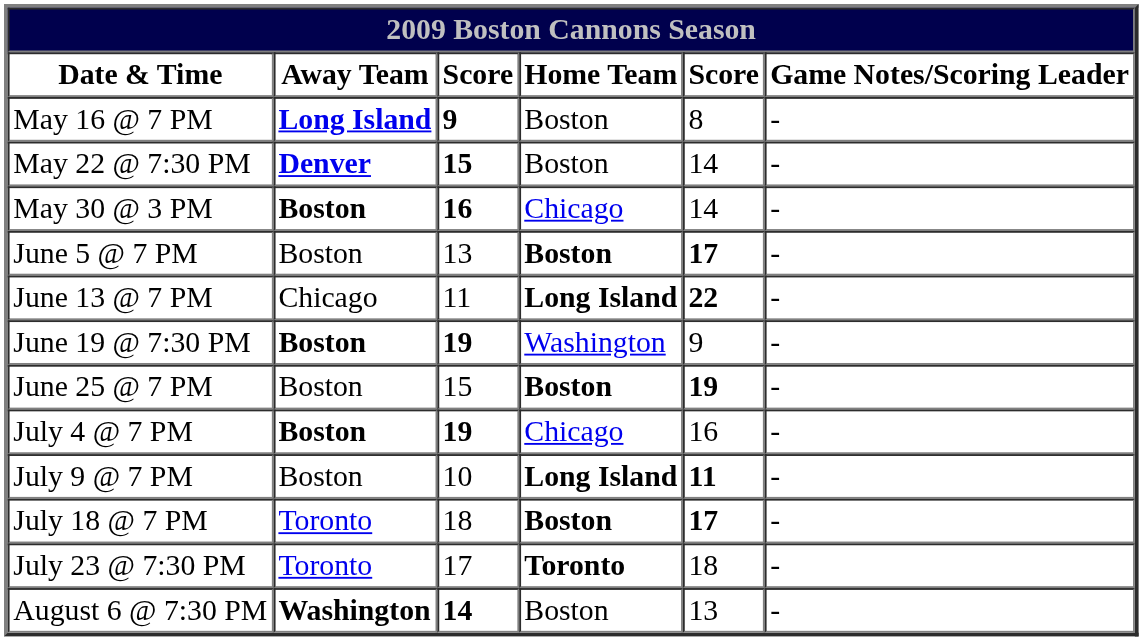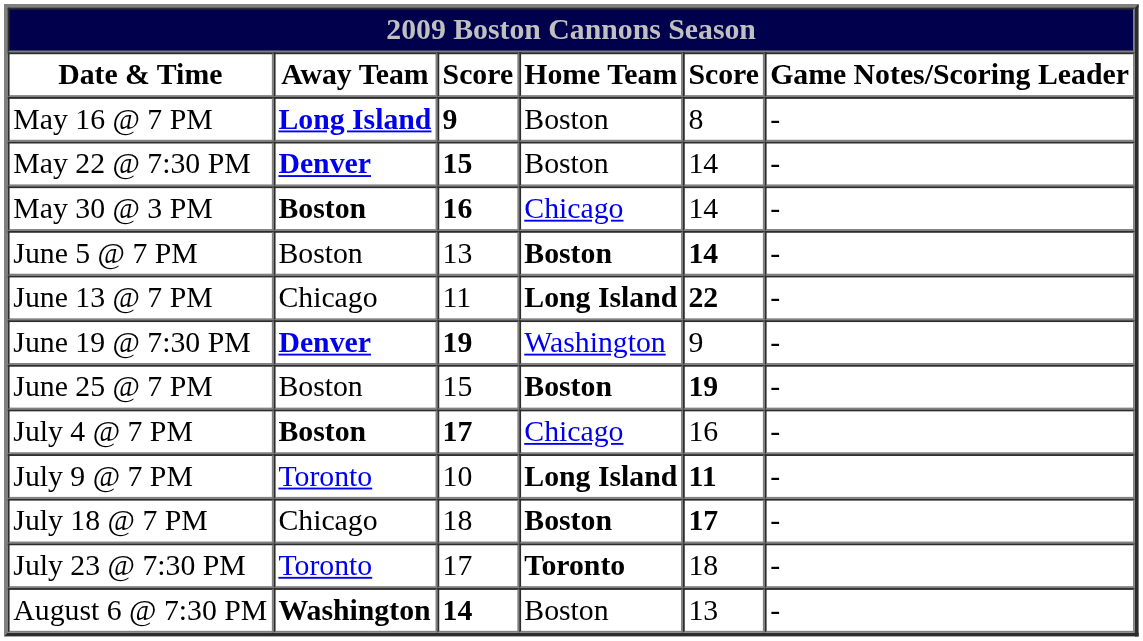 <table align=left border=2 cellspacing=0 cellpadding=2>
 <tr>
 <th align="center" colspan="7" bgcolor=#00004d style="color:silver"><strong>2009 Boston Cannons Season</strong></th>
 </tr>
 <tr>
 </tr>
 <tr>
 <th align="center" colspan="1">Date & Time</th>
 <th align="center" colspan="1">Away Team</th>
 <th align="center" colspan="1">Score</th>
 <th align="center" colspan="1">Home Team</th>
 <th align="center" colspan="1">Score</th>
 <th align="center" colspan="1">Game Notes/Scoring Leader</th>
 </tr>
 <tr>
 <td>May 16 @ 7 PM</td>
 <td><strong><a href='#'>Long Island</a></strong></td>
 <td><strong>9</strong></td>
 <td>Boston</td>
 <td>8</td>
 <td>-</td>
 </tr>
 <tr>
 <td>May 22 @ 7:30 PM</td>
 <td><strong><a href='#'>Denver</a></strong></td>
 <td><strong>15</strong></td>
 <td>Boston</td>
 <td>14</td>
 <td>-</td>
 </tr>
 <tr>
 <td>May 30 @ 3 PM</td>
 <td><strong>Boston</strong></td>
 <td><strong>16</strong></td>
 <td><a href='#'>Chicago</a></td>
 <td>14</td>
 <td>-</td>
 </tr>
 <tr>
 <td>June 5 @ 7 PM</td>
 <td>Boston</td>
 <td>13</td>
 <td><strong>Boston</strong></td>
-<td><strong>17</strong></td>
+<td><strong>14</strong></td>
 <td>-</td>
 </tr>
 <tr>
 <td>June 13 @ 7 PM</td>
 <td>Chicago</td>
 <td>11</td>
 <td><strong>Long Island</strong></td>
 <td><strong>22</strong></td>
 <td>-</td>
 </tr>
 <tr>
 <td>June 19 @ 7:30 PM</td>
-<td><strong>Boston</strong></td>
+<td><strong><a href='#'>Denver</a></strong></td>
 <td><strong>19</strong></td>
 <td><a href='#'>Washington</a></td>
 <td>9</td>
 <td>-</td>
 </tr>
 <tr>
 <td>June 25 @ 7 PM</td>
 <td>Boston</td>
 <td>15</td>
 <td><strong>Boston</strong></td>
 <td><strong>19</strong></td>
 <td>-</td>
 </tr>
 <tr>
 <td>July 4 @ 7 PM</td>
 <td><strong>Boston</strong></td>
-<td><strong>19</strong></td>
+<td><strong>17</strong></td>
 <td><a href='#'>Chicago</a></td>
 <td>16</td>
 <td>-</td>
 </tr>
 <tr>
 <td>July 9 @ 7 PM</td>
-<td>Boston</td>
+<td><a href='#'>Toronto</a></td>
 <td>10</td>
 <td><strong>Long Island</strong></td>
 <td><strong>11</strong></td>
 <td>-</td>
 </tr>
 <tr>
 <td>July 18 @ 7 PM</td>
-<td><a href='#'>Toronto</a></td>
+<td>Chicago</td>
 <td>18</td>
 <td><strong>Boston</strong></td>
 <td><strong>17</strong></td>
 <td>-</td>
 </tr>
 <tr>
 <td>July 23 @ 7:30 PM</td>
 <td><a href='#'>Toronto</a></td>
 <td>17</td>
 <td><strong>Toronto</strong></td>
 <td>18</td>
 <td>-</td>
 </tr>
 <tr>
 <td>August 6 @ 7:30 PM</td>
 <td><strong>Washington</strong></td>
 <td><strong>14</strong></td>
 <td>Boston</td>
 <td>13</td>
 <td>-</td>
 </tr>
 <tr>
 </tr>
 </table>
